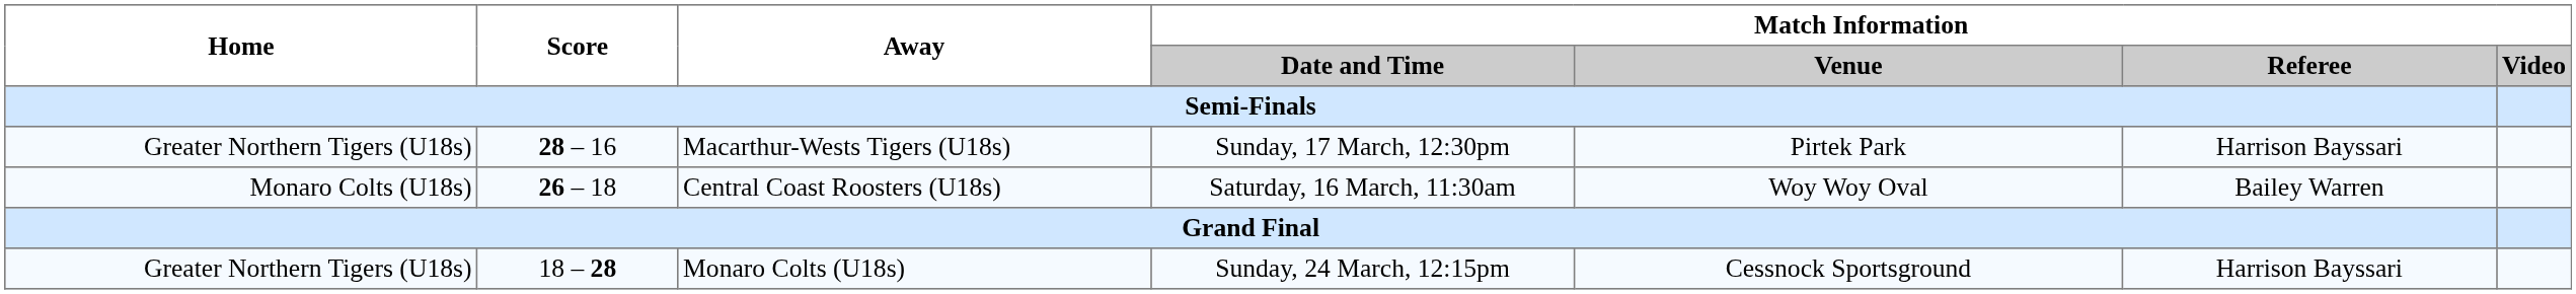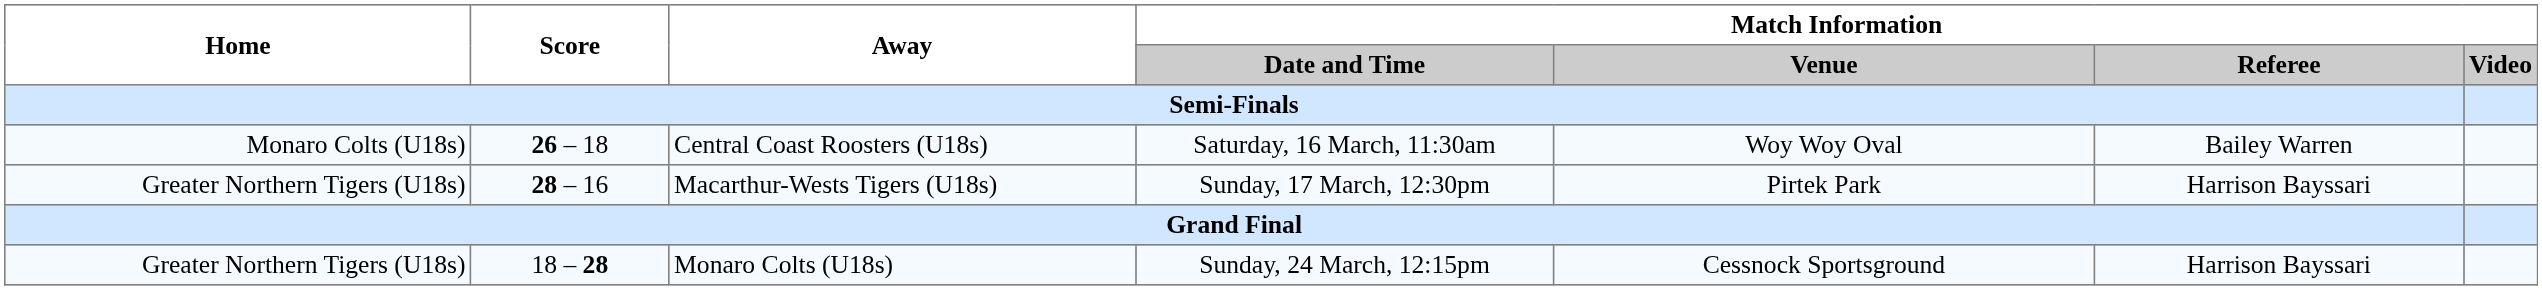 <table width="100%" cellspacing="0" cellpadding="3" border="1" style="border-collapse:collapse;  text-align:center;">
 <tr>
 <th rowspan="2" width="19%">Home</th>
 <th rowspan="2" width="8%">Score</th>
 <th rowspan="2" width="19%">Away</th>
 <th colspan="4">Match Information</th>
 </tr>
 <tr bgcolor="#CCCCCC">
 <th width="17%">Date and Time</th>
 <th width="22%">Venue</th>
 <th width="50%">Referee</th>
 <th>Video</th>
 </tr>
 <tr style="background:#d0e7ff;">
 <td colspan="6"><strong>Semi-Finals</strong></td>
 <td></td>
 </tr>
 <tr style="text-align:center; background:#f5faff;">
+<td align="right">Monaro Colts (U18s) </td>
+<td><strong>26</strong> – 18</td>
+<td align="left"> Central Coast Roosters (U18s)</td>
+<td>Saturday, 16 March, 11:30am</td>
+<td>Woy Woy Oval</td>
+<td>Bailey Warren</td>
+<td></td>
+</tr>
+<tr style="text-align:center; background:#f5faff;">
 <td align="right">Greater Northern Tigers (U18s) </td>
 <td><strong>28</strong> – 16</td>
 <td align="left"> Macarthur-Wests Tigers (U18s)</td>
 <td>Sunday, 17 March, 12:30pm</td>
 <td>Pirtek Park</td>
 <td>Harrison Bayssari</td>
-<td></td>
-</tr>
-<tr style="text-align:center; background:#f5faff;">
-<td align="right">Monaro Colts (U18s) </td>
-<td><strong>26</strong> – 18</td>
-<td align="left"> Central Coast Roosters (U18s)</td>
-<td>Saturday, 16 March, 11:30am</td>
-<td>Woy Woy Oval</td>
-<td>Bailey Warren</td>
 <td></td>
 </tr>
 <tr style="background:#d0e7ff;">
 <td colspan="6"><strong>Grand Final</strong></td>
 <td></td>
 </tr>
 <tr style="text-align:center; background:#f5faff;">
 <td align="right">Greater Northern Tigers (U18s) </td>
 <td>18 – <strong>28</strong></td>
 <td align="left"> Monaro Colts (U18s)</td>
 <td>Sunday, 24 March, 12:15pm</td>
 <td>Cessnock Sportsground</td>
 <td>Harrison Bayssari</td>
 <td></td>
 </tr>
 </table>
